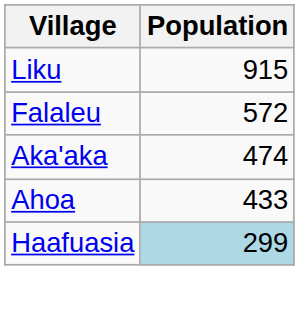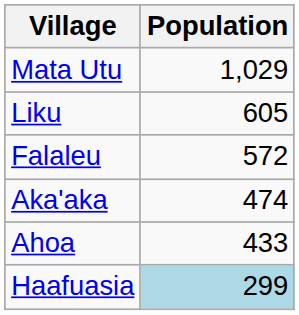 <table class="wikitable sortable" style="text-align:left">
 <tr>
 <th>Village</th>
 <th>Population</th>
 </tr>
 <tr>
+<td><a href='#'>Mata Utu</a></td>
+<td align="right">1,029</td>
+</tr>
+<tr>
 <td><a href='#'>Liku</a></td>
-<td align="right">915</td>
+<td align="right">605</td>
 </tr>
 <tr>
 <td><a href='#'>Falaleu</a></td>
 <td align="right">572</td>
 </tr>
 <tr>
 <td><a href='#'>Aka'aka</a></td>
 <td align="right">474</td>
 </tr>
 <tr>
 <td><a href='#'>Ahoa</a></td>
 <td align="right">433</td>
 </tr>
 <tr>
 <td><a href='#'>Haafuasia</a></td>
 <td align="right" style="background: lightblue;">299</td>
 </tr>
 </table>
